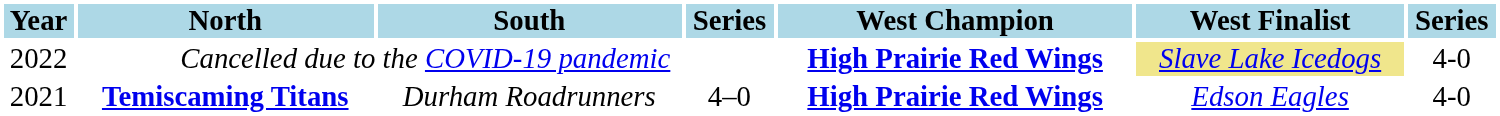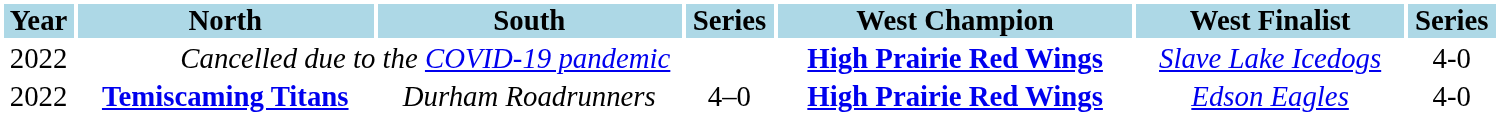 <table cellpadding="0" width="750px" style="font-size: 90%; text-align:center">
 <tr bgcolor="#ADD8E6">
 <th style= width="33">Year</th>
 <th style= width="115">North</th>
 <th style= width="115">South</th>
 <th style= width="20">Series</th>
 <th style= width="115">West Champion</th>
 <th style= width="115">West Finalist</th>
 <th style= width="20">Series</th>
 </tr>
 <tr>
 <td>2022</td>
 <td colspan=3><em>Cancelled due to the <a href='#'>COVID-19 pandemic</a></em></td>
 <td><strong><a href='#'>High Prairie Red Wings</a></strong></td>
-<td style="background: khaki;"><em><a href='#'>Slave Lake Icedogs</a></em></td>
+<td><em><a href='#'>Slave Lake Icedogs</a></em></td>
 <td>4-0</td>
 </tr>
 <tr>
-<td>2021</td>
+<td>2022</td>
 <td><strong><a href='#'>Temiscaming Titans</a></strong></td>
 <td><em>Durham Roadrunners</em></td>
 <td>4–0</td>
 <td><strong><a href='#'>High Prairie Red Wings</a></strong></td>
 <td><em><a href='#'>Edson Eagles</a></em></td>
 <td>4-0</td>
 </tr>
 </table>
